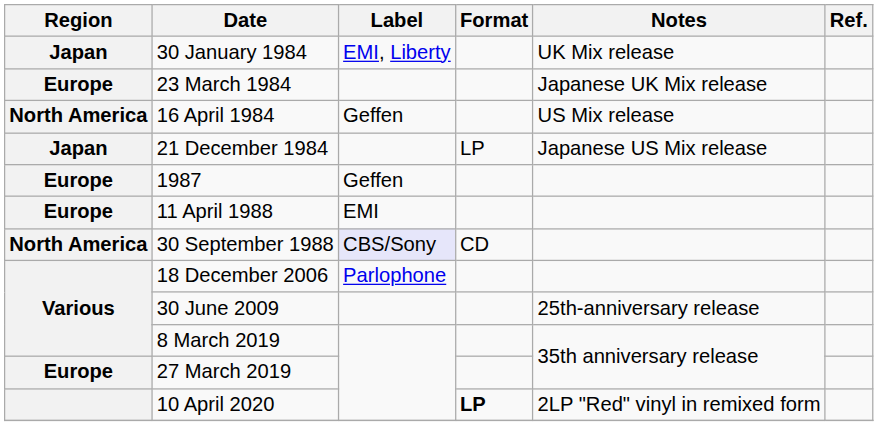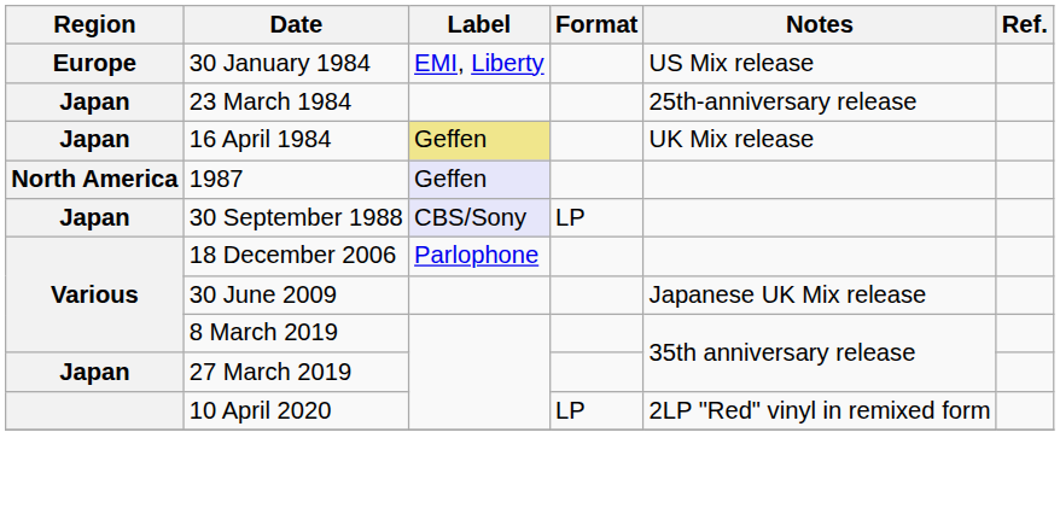 <table class="wikitable plainrowheaders">
 <tr>
 <th scope="col">Region</th>
 <th scope="col">Date</th>
 <th scope="col">Label</th>
 <th scope="col">Format</th>
 <th scope="col">Notes</th>
 <th scope="col">Ref.</th>
 </tr>
 <tr>
-<th scope="row">Japan</th>
+<th scope="row">Europe</th>
 <td scope="row">30 January 1984</td>
 <td scope="row"><a href='#'>EMI</a>, <a href='#'>Liberty</a></td>
-<td scope="row"></td>
-<td scope="row">UK Mix release</td>
-<td scope="row"></td>
-</tr>
-<tr>
-<th scope="row">Europe</th>
-<td scope="row">23 March 1984</td>
-<td scope="row"></td>
-<td scope="row"></td>
-<td scope="row">Japanese UK Mix release</td>
-<td scope="row"></td>
-</tr>
-<tr>
-<th scope="row">North America</th>
-<td scope="row">16 April 1984</td>
-<td scope="row">Geffen</td>
 <td scope="row"></td>
 <td scope="row">US Mix release</td>
 <td scope="row"></td>
 </tr>
 <tr>
 <th scope="row">Japan</th>
-<td scope="row">21 December 1984</td>
+<td scope="row">23 March 1984</td>
 <td scope="row"></td>
-<td scope="row">LP</td>
-<td scope="row">Japanese US Mix release</td>
+<td scope="row"></td>
+<td scope="row">25th-anniversary release</td>
 <td scope="row"></td>
 </tr>
 <tr>
-<th scope="row">Europe</th>
+<th scope="row">Japan</th>
+<td scope="row">16 April 1984</td>
+<td scope="row" style="background: khaki;">Geffen</td>
+<td scope="row"></td>
+<td scope="row">UK Mix release</td>
+<td scope="row"></td>
+</tr>
+<tr>
+<th scope="row">North America</th>
 <td scope="row">1987</td>
-<td scope="row">Geffen</td>
+<td scope="row" style="background: lavender;">Geffen</td>
 <td scope="row"></td>
 <td scope="row"></td>
 <td scope="row"></td>
 </tr>
 <tr>
-<th scope="row">Europe</th>
-<td scope="row">11 April 1988</td>
-<td scope="row">EMI</td>
-<td scope="row"></td>
-<td scope="row"></td>
-<td scope="row"></td>
-</tr>
-<tr>
-<th scope="row">North America</th>
+<th scope="row">Japan</th>
 <td scope="row">30 September 1988</td>
 <td scope="row" style="background: lavender;">CBS/Sony</td>
-<td scope="row">CD</td>
+<td scope="row">LP</td>
 <td scope="row"></td>
 <td scope="row"></td>
 </tr>
 <tr>
 <th scope="row" rowspan="3">Various</th>
 <td scope="row">18 December 2006</td>
 <td scope="row"><a href='#'>Parlophone</a></td>
 <td scope="row"></td>
 <td scope="row"></td>
 <td scope="row"></td>
 </tr>
 <tr>
 <td scope="row">30 June 2009</td>
 <td scope="row"></td>
 <td scope="row"></td>
-<td scope="row">25th-anniversary release</td>
+<td scope="row">Japanese UK Mix release</td>
 <td scope="row"></td>
 </tr>
 <tr>
 <td scope="row">8 March 2019</td>
 <td scope="row" rowspan="3"></td>
 <td scope="row"></td>
 <td scope="row" rowspan="2">35th anniversary release</td>
 <td scope="row"></td>
 </tr>
 <tr>
-<th scope="row">Europe</th>
+<th scope="row">Japan</th>
 <td scope="row">27 March 2019</td>
 <td scope="row"></td>
 <td scope="row"></td>
 </tr>
 <tr>
 <th scope="row"></th>
 <td scope="row">10 April 2020</td>
-<td scope="row"><strong>LP</strong></td>
+<td scope="row">LP</td>
 <td scope="row">2LP "Red" vinyl in remixed form</td>
 <td scope="row"></td>
 </tr>
 <tr>
 </tr>
 </table>
